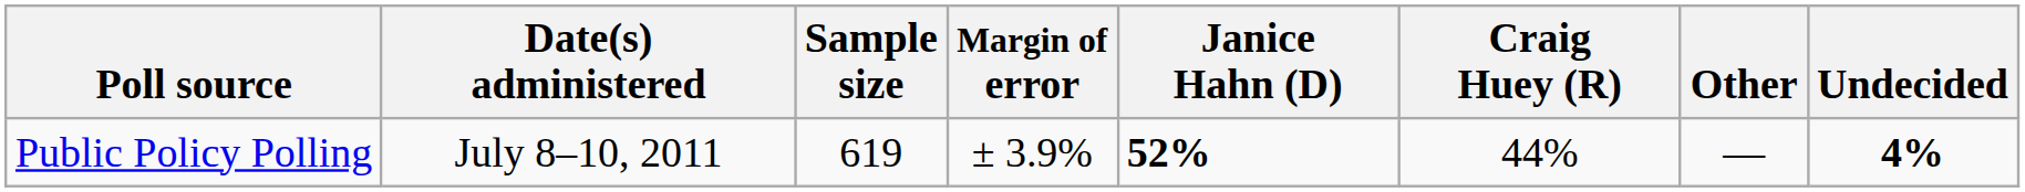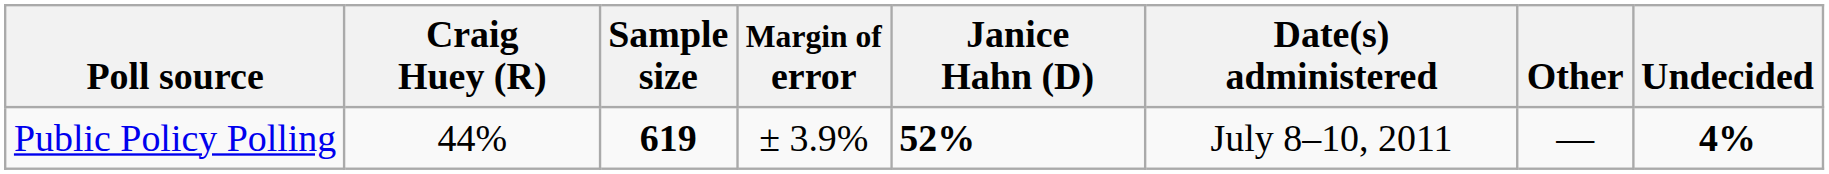 <table class="wikitable">
 <tr valign= bottom>
 <th>Poll source</th>
-<th style="width:150px;">Date(s)<br>administered</th>
+<th width=100px>Craig<br>Huey (R)</th>
 <th class=small>Sample<br>size</th>
 <th><small>Margin of</small><br>error</th>
 <th width=100px>Janice<br>Hahn (D)</th>
-<th width=100px>Craig<br>Huey (R)</th>
+<th style="width:150px;">Date(s)<br>administered</th>
 <th>Other</th>
 <th>Undecided</th>
 </tr>
 <tr>
 <td><a href='#'>Public Policy Polling</a> </td>
-<td align=center>July 8–10, 2011</td>
-<td align=center>619</td>
+<td align=center>44%</td>
+<td align=center><strong>619</strong></td>
 <td align=center>± 3.9%</td>
 <td><strong>52%</strong></td>
-<td align=center>44%</td>
+<td align=center>July 8–10, 2011</td>
 <td align=center>—</td>
 <td align=center><strong>4%</strong></td>
 </tr>
 </table>
